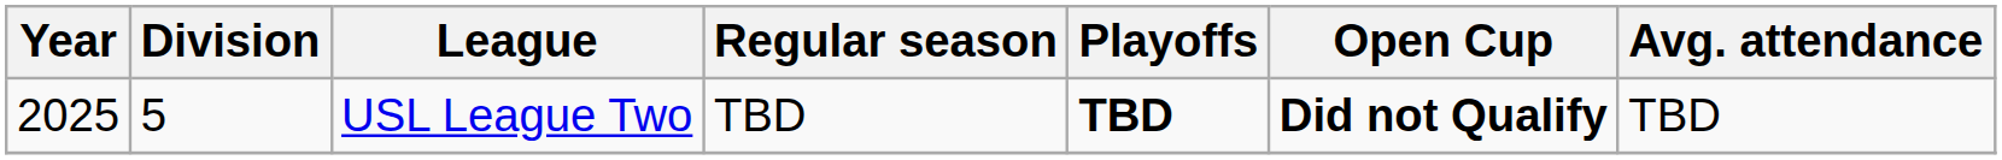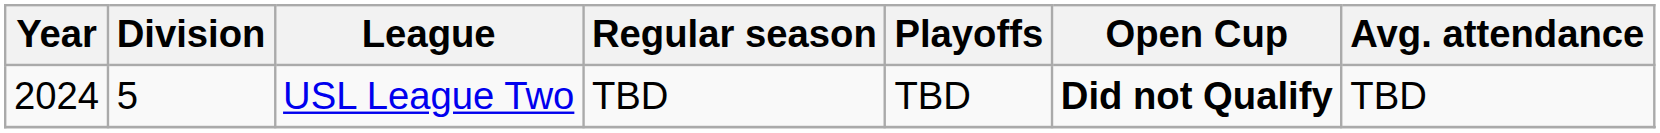 <table class="wikitable">
 <tr>
 <th>Year</th>
 <th>Division</th>
 <th>League</th>
 <th>Regular season</th>
 <th>Playoffs</th>
 <th>Open Cup</th>
 <th>Avg. attendance</th>
 </tr>
 <tr>
-<td>2025</td>
+<td>2024</td>
 <td>5</td>
 <td><a href='#'>USL League Two</a></td>
 <td>TBD</td>
-<td><strong>TBD</strong></td>
+<td>TBD</td>
 <td><strong>Did not Qualify</strong></td>
 <td>TBD</td>
 </tr>
 <tr>
 </tr>
 </table>
